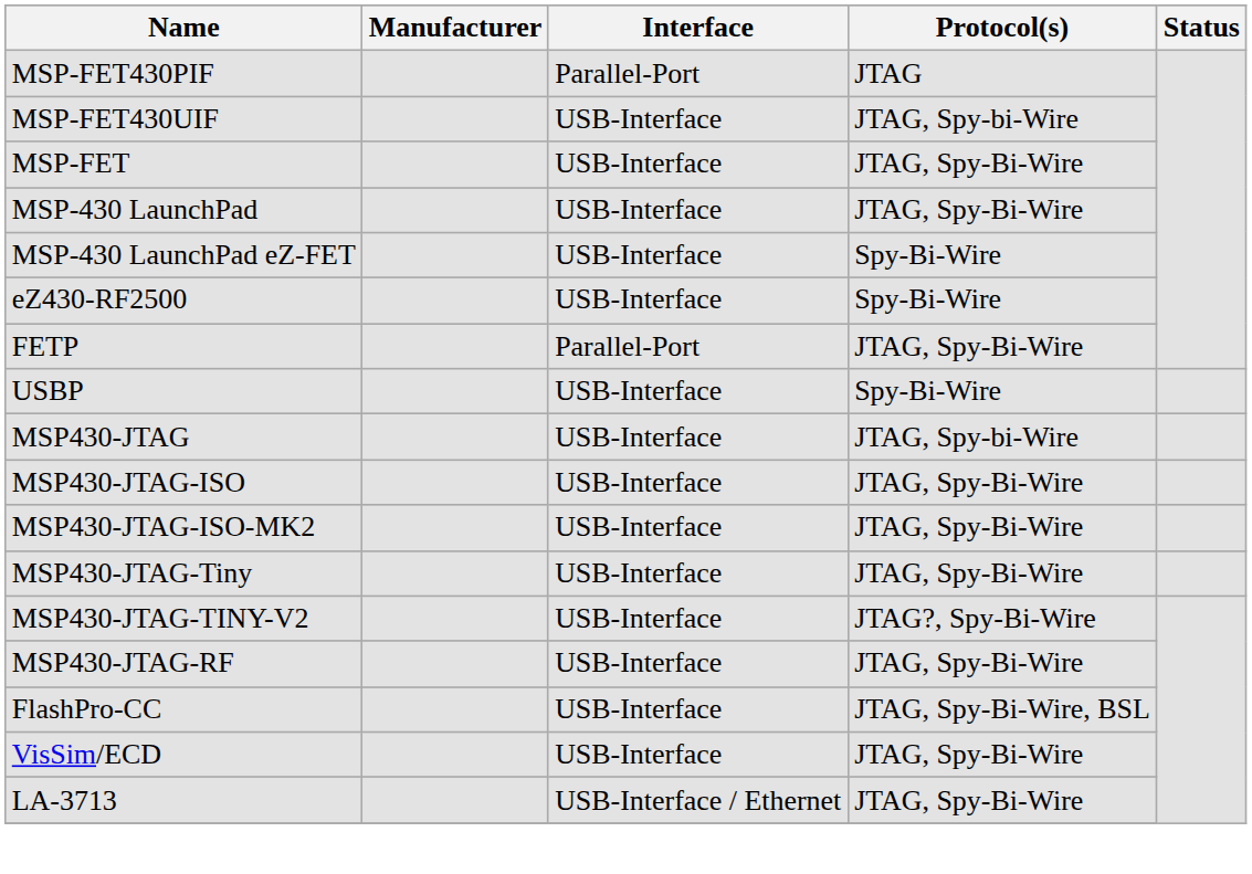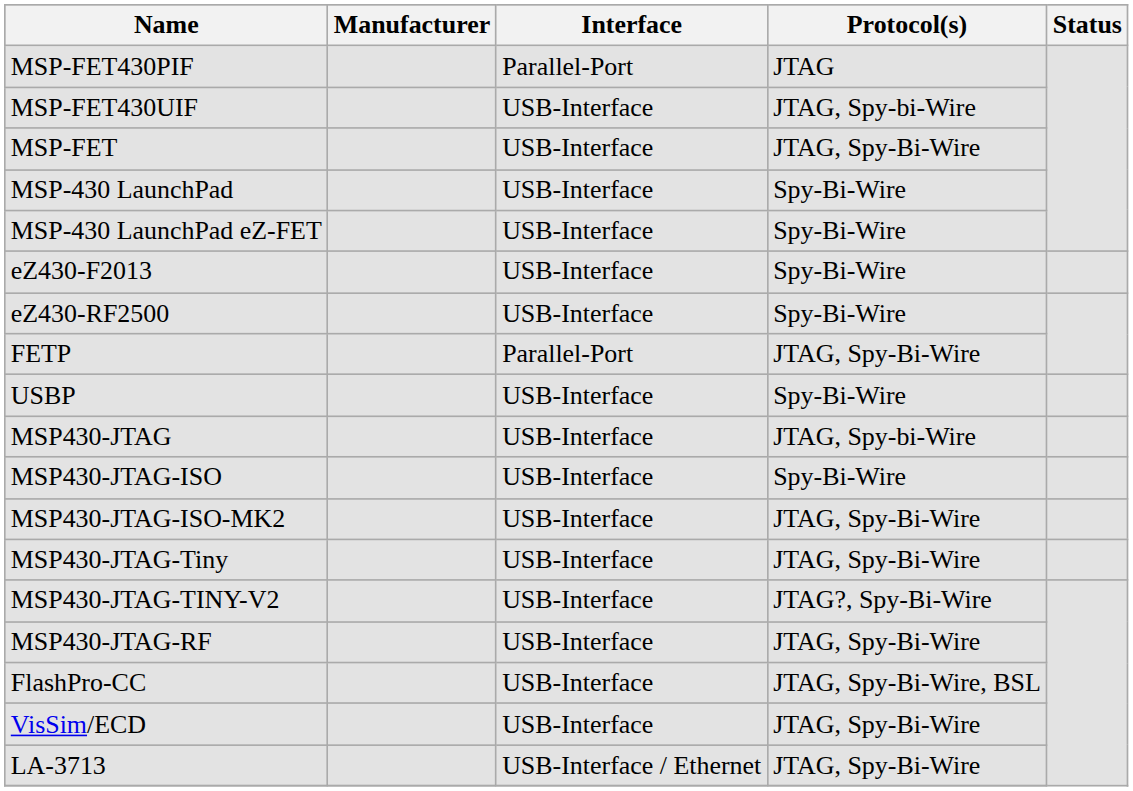 <table border=0 cellpadding=1 cellspace=1 style="background: #e3e3e3" class="wikitable sortable">
 <tr>
 <th>Name</th>
 <th>Manufacturer</th>
 <th>Interface</th>
 <th>Protocol(s)</th>
 <th>Status</th>
 </tr>
 <tr>
 <td>MSP-FET430PIF</td>
 <td></td>
 <td>Parallel-Port</td>
 <td>JTAG</td>
 </tr>
 <tr>
 <td>MSP-FET430UIF</td>
 <td></td>
 <td>USB-Interface</td>
 <td>JTAG, Spy-bi-Wire</td>
 </tr>
 <tr>
 <td>MSP-FET</td>
 <td></td>
 <td>USB-Interface</td>
 <td>JTAG, Spy-Bi-Wire</td>
 </tr>
 <tr>
 <td>MSP-430 LaunchPad</td>
 <td></td>
 <td>USB-Interface</td>
-<td>JTAG, Spy-Bi-Wire</td>
+<td>Spy-Bi-Wire</td>
 </tr>
 <tr>
 <td>MSP-430 LaunchPad eZ-FET</td>
 <td></td>
 <td>USB-Interface</td>
 <td>Spy-Bi-Wire</td>
+</tr>
+<tr>
+<td>eZ430-F2013</td>
+<td></td>
+<td>USB-Interface</td>
+<td>Spy-Bi-Wire</td>
+<td></td>
 </tr>
 <tr>
 <td>eZ430-RF2500</td>
 <td></td>
 <td>USB-Interface</td>
 <td>Spy-Bi-Wire</td>
 </tr>
 <tr>
 <td>FETP</td>
 <td></td>
 <td>Parallel-Port</td>
 <td>JTAG, Spy-Bi-Wire</td>
 </tr>
 <tr>
 <td>USBP</td>
 <td></td>
 <td>USB-Interface</td>
 <td>Spy-Bi-Wire</td>
 <td></td>
 </tr>
 <tr>
 <td>MSP430-JTAG</td>
 <td></td>
 <td>USB-Interface</td>
 <td>JTAG, Spy-bi-Wire</td>
 </tr>
 <tr>
 <td>MSP430-JTAG-ISO</td>
 <td></td>
 <td>USB-Interface</td>
-<td>JTAG, Spy-Bi-Wire</td>
+<td>Spy-Bi-Wire</td>
 <td></td>
 </tr>
 <tr>
 <td>MSP430-JTAG-ISO-MK2</td>
 <td></td>
 <td>USB-Interface</td>
 <td>JTAG, Spy-Bi-Wire</td>
 </tr>
 <tr>
 <td>MSP430-JTAG-Tiny</td>
 <td></td>
 <td>USB-Interface</td>
 <td>JTAG, Spy-Bi-Wire</td>
 <td></td>
 </tr>
 <tr>
 <td>MSP430-JTAG-TINY-V2</td>
 <td></td>
 <td>USB-Interface</td>
 <td>JTAG?, Spy-Bi-Wire</td>
 </tr>
 <tr>
 <td>MSP430-JTAG-RF</td>
 <td></td>
 <td>USB-Interface</td>
 <td>JTAG, Spy-Bi-Wire</td>
 </tr>
 <tr>
 <td>FlashPro-CC</td>
 <td></td>
 <td>USB-Interface</td>
 <td>JTAG, Spy-Bi-Wire, BSL</td>
 </tr>
 <tr>
 <td><a href='#'>VisSim</a>/ECD</td>
 <td></td>
 <td>USB-Interface</td>
 <td>JTAG, Spy-Bi-Wire</td>
 </tr>
 <tr>
 <td>LA-3713</td>
 <td></td>
 <td>USB-Interface / Ethernet</td>
 <td>JTAG, Spy-Bi-Wire</td>
 </tr>
 <tr>
 </tr>
 </table>
